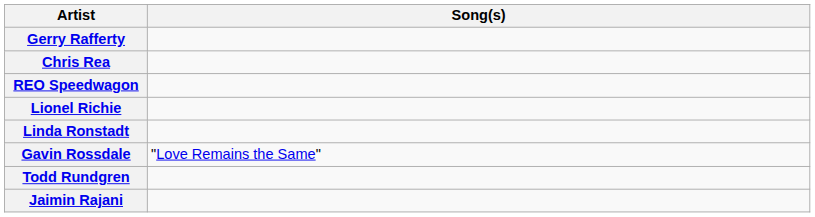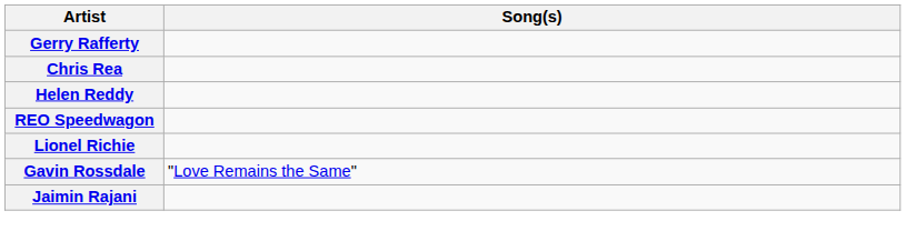 <table class="wikitable plainrowheaders sortable">
 <tr>
 <th scope="col" style="width:150px;">Artist</th>
 <th scope="col" style="width:720px;">Song(s)</th>
 </tr>
 <tr>
 <th scope="row"><a href='#'>Gerry Rafferty</a></th>
 <td></td>
 </tr>
 <tr>
 <th scope="row"><a href='#'>Chris Rea</a></th>
 <td></td>
 </tr>
 <tr>
+<th scope="row"><a href='#'>Helen Reddy</a></th>
+<td></td>
+</tr>
+<tr>
 <th scope="row"><a href='#'>REO Speedwagon</a></th>
 <td></td>
 </tr>
 <tr>
 <th scope="row"><a href='#'>Lionel Richie</a></th>
 <td></td>
 </tr>
 <tr>
-<th scope="row"><a href='#'>Linda Ronstadt</a></th>
-<td></td>
-</tr>
-<tr>
 <th scope="row"><a href='#'>Gavin Rossdale</a></th>
 <td>"<a href='#'>Love Remains the Same</a>"</td>
-</tr>
-<tr>
-<th scope="row"><a href='#'>Todd Rundgren</a></th>
-<td></td>
 </tr>
 <tr>
 <th scope="row"><a href='#'>Jaimin Rajani</a></th>
 <td></td>
 </tr>
 </table>
